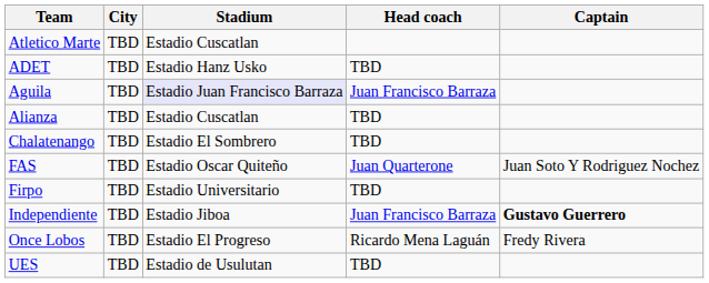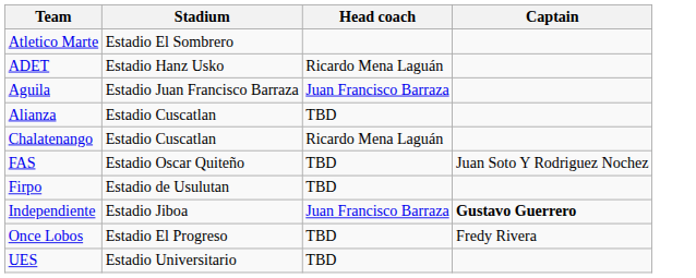 <table class="wikitable">
 <tr>
 <th>Team</th>
-<th>City</th>
 <th>Stadium</th>
 <th>Head coach</th>
 <th>Captain</th>
 </tr>
 <tr>
 <td><a href='#'>Atletico Marte</a></td>
-<td>TBD</td>
-<td>Estadio Cuscatlan</td>
+<td>Estadio El Sombrero</td>
 <td></td>
 <td></td>
 </tr>
 <tr>
 <td><a href='#'>ADET</a></td>
-<td>TBD</td>
 <td>Estadio Hanz Usko</td>
-<td> TBD</td>
+<td> Ricardo Mena Laguán</td>
 <td></td>
 </tr>
 <tr>
 <td><a href='#'>Aguila</a></td>
-<td>TBD</td>
-<td style="background: lavender;">Estadio Juan Francisco Barraza</td>
+<td>Estadio Juan Francisco Barraza</td>
 <td> <a href='#'>Juan Francisco Barraza</a></td>
 <td></td>
 </tr>
 <tr>
 <td><a href='#'>Alianza</a></td>
-<td>TBD</td>
 <td>Estadio Cuscatlan</td>
 <td> TBD</td>
 <td></td>
 </tr>
 <tr>
 <td><a href='#'>Chalatenango</a></td>
-<td>TBD</td>
-<td>Estadio El Sombrero</td>
-<td> TBD</td>
+<td>Estadio Cuscatlan</td>
+<td> Ricardo Mena Laguán</td>
 <td></td>
 </tr>
 <tr>
 <td><a href='#'>FAS</a></td>
-<td>TBD</td>
 <td>Estadio Oscar Quiteño</td>
-<td> <a href='#'>Juan Quarterone</a></td>
+<td> TBD</td>
 <td> Juan Soto Y Rodriguez Nochez</td>
 </tr>
 <tr>
 <td><a href='#'>Firpo</a></td>
-<td>TBD</td>
-<td>Estadio Universitario</td>
+<td>Estadio de Usulutan</td>
 <td> TBD</td>
 <td></td>
 </tr>
 <tr>
 <td><a href='#'>Independiente</a></td>
-<td>TBD</td>
 <td>Estadio Jiboa</td>
 <td> <a href='#'>Juan Francisco Barraza</a></td>
 <td><strong> Gustavo Guerrero</strong></td>
 </tr>
 <tr>
 <td><a href='#'>Once Lobos</a></td>
-<td>TBD</td>
 <td>Estadio El Progreso</td>
-<td> Ricardo Mena Laguán</td>
+<td> TBD</td>
 <td> Fredy Rivera</td>
 </tr>
 <tr>
 <td><a href='#'>UES</a></td>
-<td>TBD</td>
-<td>Estadio de Usulutan</td>
+<td>Estadio Universitario</td>
 <td> TBD</td>
 <td></td>
 </tr>
 </table>
